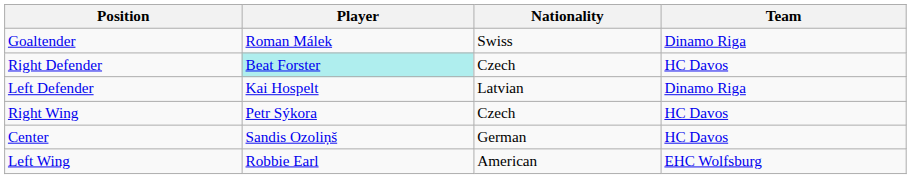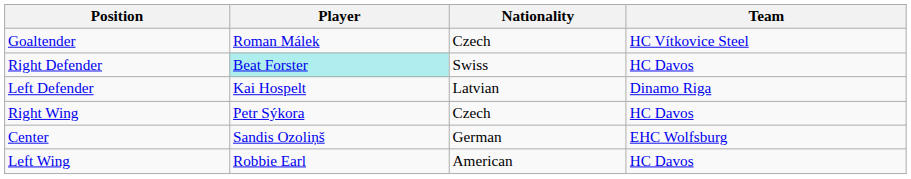 <table class="wikitable"  style="margin: 0 auto; width: 60%">
 <tr>
 <th align="center">Position</th>
 <th align="center">Player</th>
 <th align="center">Nationality</th>
 <th align="center">Team</th>
 </tr>
 <tr>
 <td><a href='#'>Goaltender</a></td>
 <td><a href='#'>Roman Málek</a></td>
-<td> Swiss</td>
-<td> <a href='#'>Dinamo Riga</a></td>
+<td> Czech</td>
+<td> <a href='#'>HC Vítkovice Steel</a></td>
 </tr>
 <tr>
 <td><a href='#'>Right Defender</a></td>
 <td style="background: paleturquoise;"><a href='#'>Beat Forster</a></td>
-<td> Czech</td>
+<td> Swiss</td>
 <td> <a href='#'>HC Davos</a></td>
 </tr>
 <tr>
 <td><a href='#'>Left Defender</a></td>
 <td><a href='#'>Kai Hospelt</a></td>
 <td> Latvian</td>
 <td> <a href='#'>Dinamo Riga</a></td>
 </tr>
 <tr>
 <td><a href='#'>Right Wing</a></td>
 <td><a href='#'>Petr Sýkora</a></td>
 <td> Czech</td>
 <td> <a href='#'>HC Davos</a></td>
 </tr>
 <tr>
 <td><a href='#'>Center</a></td>
 <td><a href='#'>Sandis Ozoliņš</a></td>
 <td> German</td>
-<td> <a href='#'>HC Davos</a></td>
+<td> <a href='#'>EHC Wolfsburg</a></td>
 </tr>
 <tr>
 <td><a href='#'>Left Wing</a></td>
 <td><a href='#'>Robbie Earl</a></td>
 <td> American</td>
-<td> <a href='#'>EHC Wolfsburg</a></td>
+<td> <a href='#'>HC Davos</a></td>
 </tr>
 </table>
